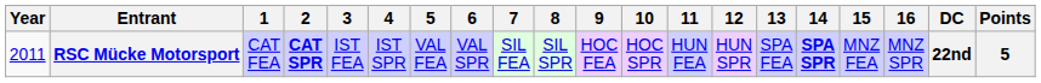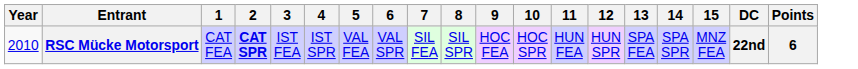 <table class="wikitable" style="text-align:center; font-size:85%">
 <tr>
 <th>Year</th>
 <th>Entrant</th>
 <th>1</th>
 <th>2</th>
 <th>3</th>
 <th>4</th>
 <th>5</th>
 <th>6</th>
 <th>7</th>
 <th>8</th>
 <th>9</th>
 <th>10</th>
 <th>11</th>
 <th>12</th>
 <th>13</th>
 <th>14</th>
 <th>15</th>
-<th>16</th>
 <th>DC</th>
 <th>Points</th>
 </tr>
 <tr>
-<td><a href='#'>2011</a></td>
+<td><a href='#'>2010</a></td>
 <th nowrap><a href='#'>RSC Mücke Motorsport</a></th>
 <td style="background:#CFCFFF;"><a href='#'>CAT<br>FEA</a><br></td>
 <td style="background:#CFCFFF;"><strong><a href='#'>CAT<br>SPR</a><br></strong></td>
 <td style="background:#CFCFFF;"><a href='#'>IST<br>FEA</a><br></td>
 <td style="background:#CFCFFF;"><a href='#'>IST<br>SPR</a><br></td>
 <td style="background:#CFCFFF;"><a href='#'>VAL<br>FEA</a><br></td>
 <td style="background:#CFCFFF;"><a href='#'>VAL<br>SPR</a><br></td>
 <td style="background:#dfffdf;"><a href='#'>SIL<br>FEA</a><br></td>
 <td style="background:#dfffdf;"><a href='#'>SIL<br>SPR</a><br></td>
 <td style="background:#efcfff;"><a href='#'>HOC<br>FEA</a><br></td>
 <td style="background:#efcfff;"><a href='#'>HOC<br>SPR</a><br></td>
 <td style="background:#CFCFFF;"><a href='#'>HUN<br>FEA</a><br></td>
 <td style="background:#efcfff;"><a href='#'>HUN<br>SPR</a><br></td>
 <td style="background:#CFCFFF;"><a href='#'>SPA<br>FEA</a><br></td>
-<td style="background:#CFCFFF;"><strong><a href='#'>SPA<br>SPR</a><br></strong></td>
+<td style="background:#CFCFFF;"><a href='#'>SPA<br>SPR</a><br></td>
 <td style="background:#CFCFFF;"><a href='#'>MNZ<br>FEA</a><br></td>
-<td style="background:#CFCFFF;"><a href='#'>MNZ<br>SPR</a><br></td>
 <th>22nd</th>
-<th>5</th>
+<th>6</th>
 </tr>
 </table>
